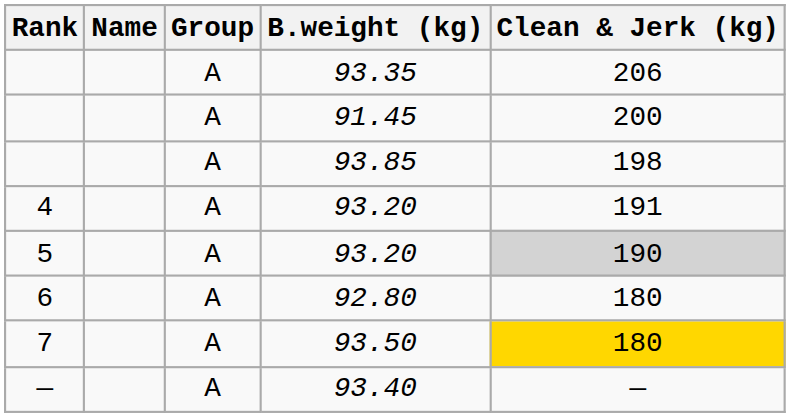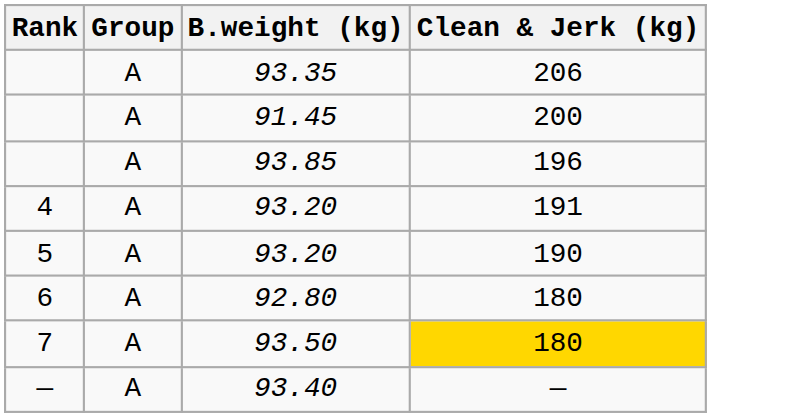 <table class="wikitable sortable" style="text-align:center;">
 <tr>
 <th>Rank</th>
-<th>Name</th>
 <th>Group</th>
 <th>B.weight (kg)</th>
 <th>Clean & Jerk (kg)</th>
 </tr>
 <tr>
 <td></td>
-<td align=left></td>
 <td>A</td>
 <td><em>93.35</em></td>
 <td>206</td>
 </tr>
 <tr>
 <td></td>
-<td align=left></td>
 <td>A</td>
 <td><em>91.45</em></td>
 <td>200</td>
 </tr>
 <tr>
 <td></td>
-<td align=left></td>
 <td>A</td>
 <td><em>93.85</em></td>
-<td>198</td>
+<td>196</td>
 </tr>
 <tr>
 <td>4</td>
-<td align=left></td>
 <td>A</td>
 <td><em>93.20</em></td>
 <td>191</td>
 </tr>
 <tr>
 <td>5</td>
-<td align=left></td>
 <td>A</td>
 <td><em>93.20</em></td>
-<td style="background: lightgrey;">190</td>
+<td>190</td>
 </tr>
 <tr>
 <td>6</td>
-<td align=left></td>
 <td>A</td>
 <td><em>92.80</em></td>
 <td>180</td>
 </tr>
 <tr>
 <td>7</td>
-<td align=left></td>
 <td>A</td>
 <td><em>93.50</em></td>
 <td style="background: gold;">180</td>
 </tr>
 <tr>
 <td>—</td>
-<td align=left></td>
 <td>A</td>
 <td><em>93.40</em></td>
 <td>—</td>
 </tr>
 </table>
